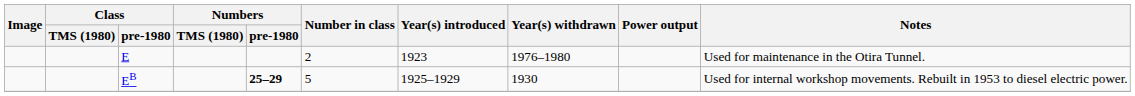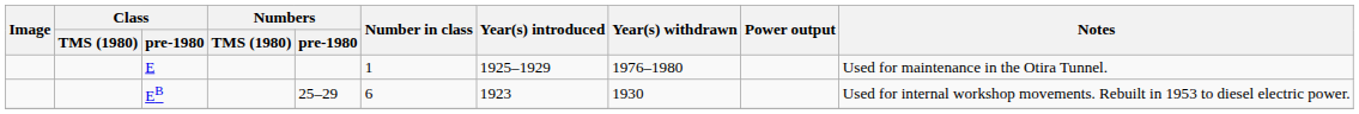 <table class="wikitable" border="1">
 <tr>
 <th rowspan=2>Image</th>
 <th colspan=2>Class</th>
 <th colspan=2>Numbers</th>
 <th rowspan=2>Number in class</th>
 <th rowspan=2>Year(s) introduced</th>
 <th rowspan=2>Year(s) withdrawn</th>
 <th rowspan=2>Power output</th>
 <th rowspan=2>Notes</th>
 </tr>
 <tr>
 <th>TMS (1980)</th>
 <th>pre-1980</th>
 <th>TMS (1980)</th>
 <th>pre-1980</th>
 </tr>
 <tr>
 <td></td>
 <td></td>
 <td><a href='#'>E</a></td>
 <td></td>
 <td></td>
-<td>2</td>
-<td>1923</td>
+<td>1</td>
+<td>1925–1929</td>
 <td>1976–1980</td>
 <td></td>
 <td>Used for maintenance in the Otira Tunnel.</td>
 </tr>
 <tr>
 <td></td>
 <td></td>
 <td><a href='#'>E<sup>B</sup></a></td>
 <td></td>
-<td><strong>25–29</strong></td>
-<td>5</td>
-<td>1925–1929</td>
+<td>25–29</td>
+<td>6</td>
+<td>1923</td>
 <td>1930</td>
 <td></td>
 <td>Used for internal workshop movements. Rebuilt in 1953 to diesel electric power.</td>
 </tr>
 <tr>
 </tr>
 </table>
